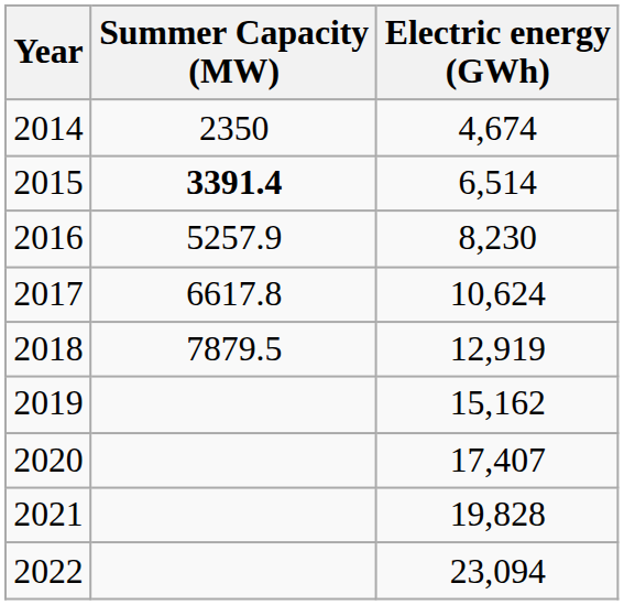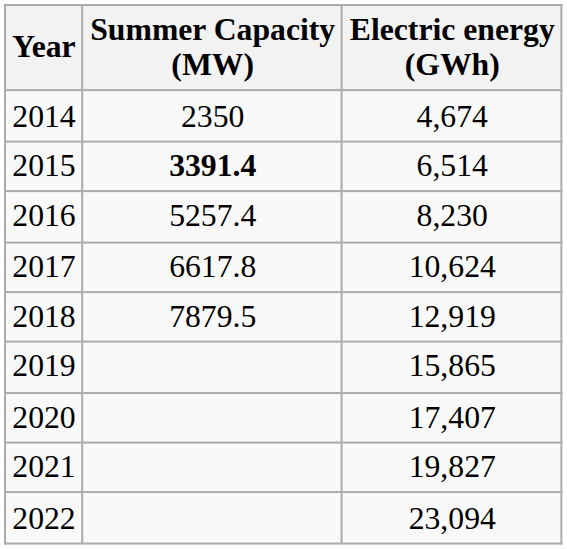 <table class="wikitable" style="text-align:center">
 <tr>
 <th>Year</th>
 <th>Summer Capacity<br> (MW)</th>
 <th>Electric energy<br> (GWh)</th>
 </tr>
 <tr>
 <td>2014</td>
 <td>2350</td>
 <td>4,674</td>
 </tr>
 <tr>
 <td>2015</td>
 <td><strong>3391.4</strong></td>
 <td>6,514</td>
 </tr>
 <tr>
 <td>2016</td>
-<td>5257.9</td>
+<td>5257.4</td>
 <td>8,230</td>
 </tr>
 <tr>
 <td>2017</td>
 <td>6617.8</td>
 <td>10,624</td>
 </tr>
 <tr>
 <td>2018</td>
 <td>7879.5</td>
 <td>12,919</td>
 </tr>
 <tr>
 <td>2019</td>
 <td></td>
-<td>15,162</td>
+<td>15,865</td>
 </tr>
 <tr>
 <td>2020</td>
 <td></td>
 <td>17,407</td>
 </tr>
 <tr>
 <td>2021</td>
 <td></td>
-<td>19,828</td>
+<td>19,827</td>
 </tr>
 <tr>
 <td>2022</td>
 <td></td>
 <td>23,094</td>
 </tr>
 </table>
